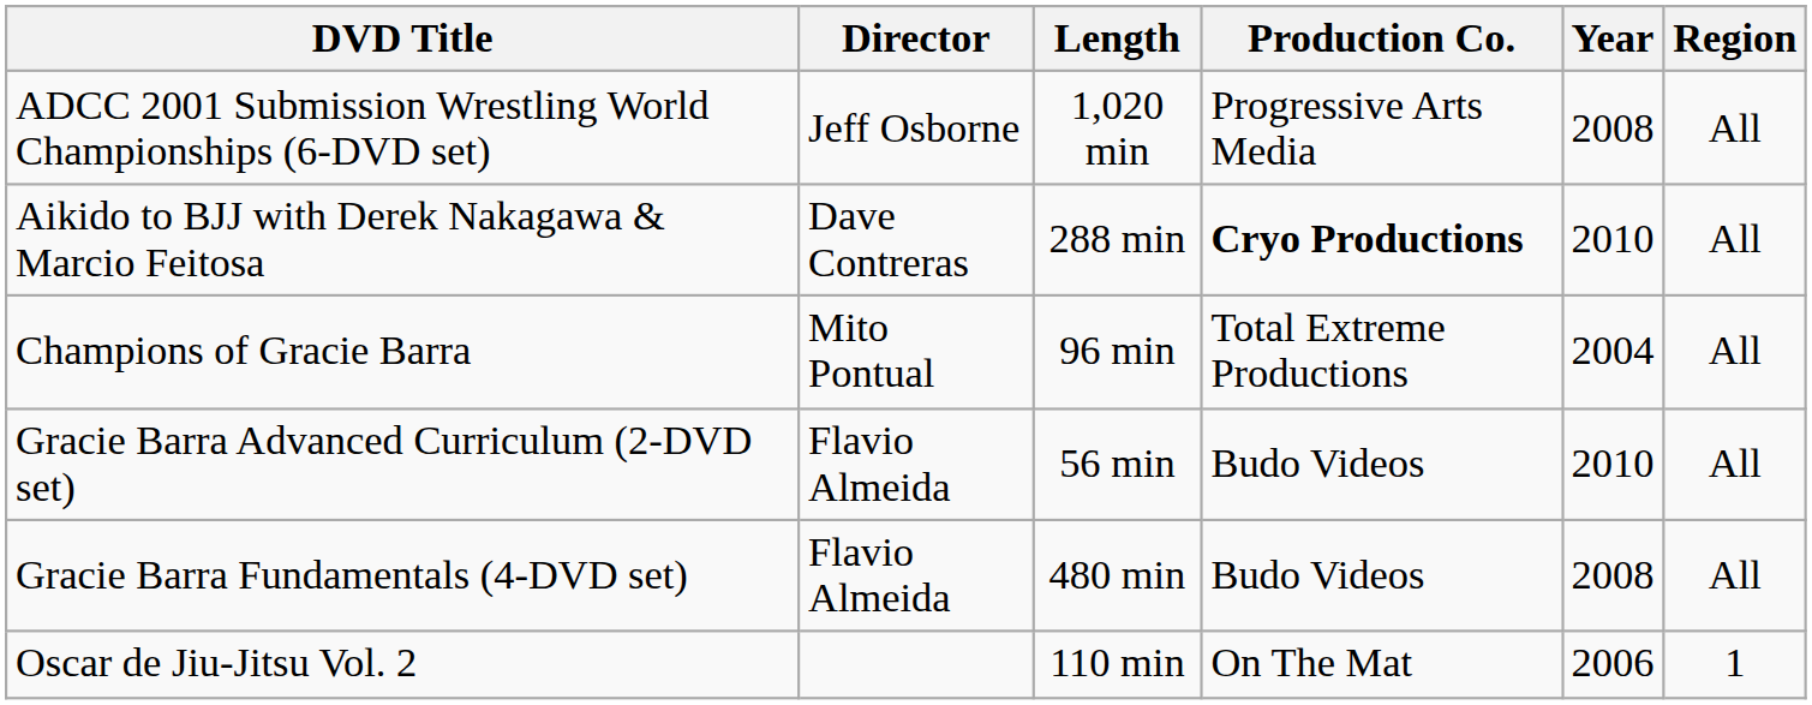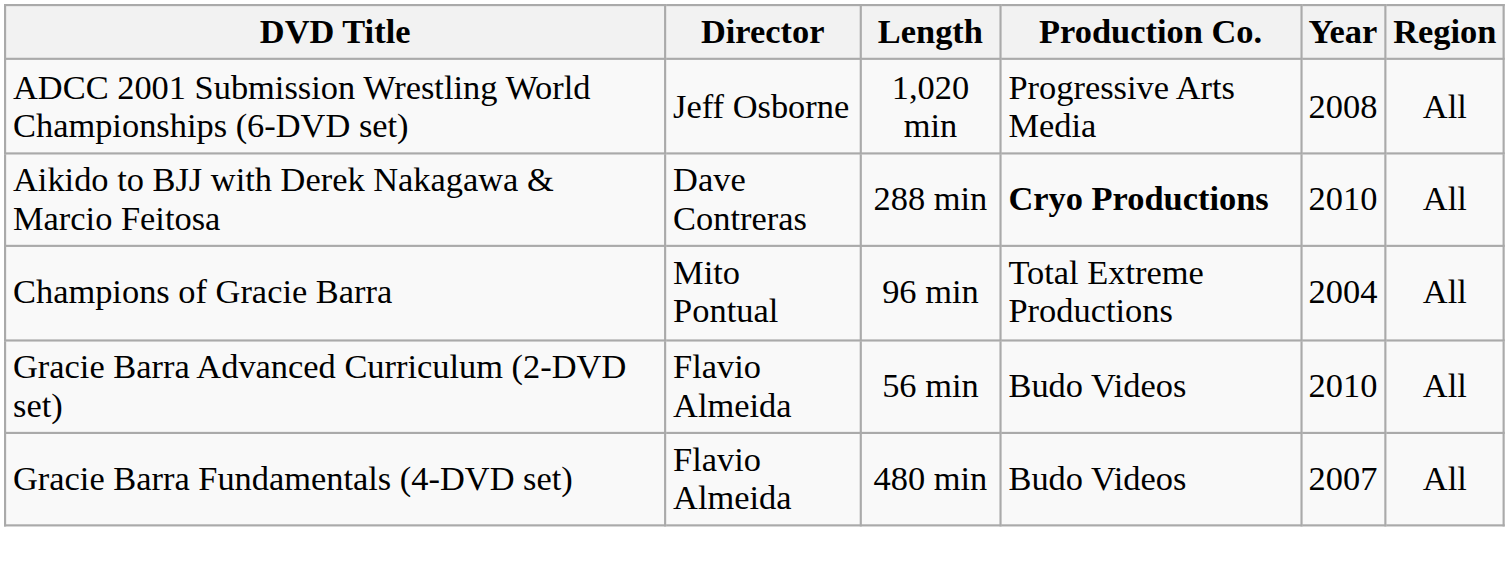 <table class="wikitable plainrowheaders" style="text-align:left"  border="1" width=79%>
 <tr>
 <th scope="col">DVD Title</th>
 <th scope="col">Director</th>
 <th scope="col">Length</th>
 <th scope="col">Production Co.</th>
 <th scope="col">Year</th>
 <th scope="col">Region</th>
 </tr>
 <tr>
 <td>ADCC 2001 Submission Wrestling World Championships (6-DVD set) </td>
 <td>Jeff Osborne</td>
 <td style="text-align:center">1,020 min</td>
 <td>Progressive Arts Media</td>
 <td style="text-align:center">2008</td>
 <td style="text-align:center">All</td>
 </tr>
 <tr>
 <td>Aikido to BJJ with Derek Nakagawa & Marcio Feitosa </td>
 <td>Dave Contreras</td>
 <td style="text-align:center">288 min</td>
 <td><strong>Cryo Productions</strong></td>
 <td style="text-align:center">2010</td>
 <td style="text-align:center">All</td>
 </tr>
 <tr>
 <td>Champions of Gracie Barra </td>
 <td>Mito Pontual</td>
 <td style="text-align:center">96 min</td>
 <td>Total Extreme Productions</td>
 <td style="text-align:center">2004</td>
 <td style="text-align:center">All</td>
 </tr>
 <tr>
 <td>Gracie Barra Advanced Curriculum (2-DVD set) </td>
 <td>Flavio Almeida</td>
 <td style="text-align:center">56 min</td>
 <td>Budo Videos</td>
 <td style="text-align:center">2010</td>
 <td style="text-align:center">All</td>
 </tr>
 <tr>
 <td>Gracie Barra Fundamentals (4-DVD set) </td>
 <td>Flavio Almeida</td>
 <td style="text-align:center">480 min</td>
 <td>Budo Videos</td>
-<td style="text-align:center">2008</td>
+<td style="text-align:center">2007</td>
 <td style="text-align:center">All</td>
 </tr>
-<tr>
-<td>Oscar de Jiu-Jitsu Vol. 2 </td>
-<td></td>
-<td style="text-align:center">110 min</td>
-<td>On The Mat</td>
-<td style="text-align:center">2006</td>
-<td style="text-align:center">1</td>
-</tr>
 </table>
